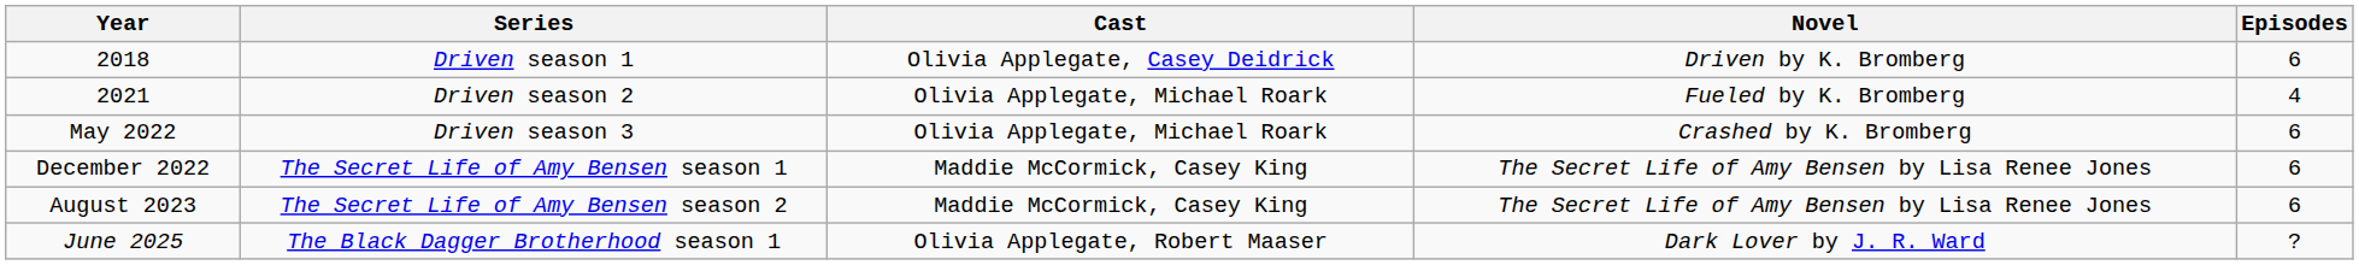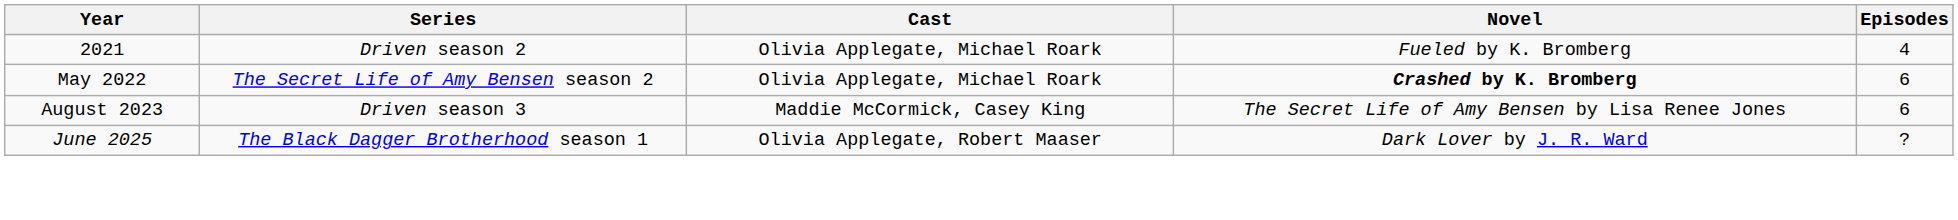 <table class="wikitable sortable" style="text-align:center;">
 <tr>
 <th width="10%">Year</th>
 <th width="25%">Series</th>
 <th width="25%">Cast</th>
 <th width="35%">Novel</th>
 <th width="5%">Episodes</th>
-</tr>
-<tr>
-<td>2018</td>
-<td><em><a href='#'>Driven</a></em> season 1</td>
-<td>Olivia Applegate, <a href='#'>Casey Deidrick</a></td>
-<td><em>Driven</em> by K. Bromberg</td>
-<td>6</td>
 </tr>
 <tr>
 <td>2021</td>
 <td><em>Driven</em> season 2</td>
 <td>Olivia Applegate, Michael Roark</td>
 <td><em>Fueled</em> by K. Bromberg</td>
 <td>4</td>
 </tr>
 <tr>
 <td>May 2022</td>
-<td><em>Driven</em> season 3</td>
+<td><em><a href='#'>The Secret Life of Amy Bensen</a></em> season 2</td>
 <td>Olivia Applegate, Michael Roark</td>
-<td><em>Crashed</em> by K. Bromberg</td>
-<td>6</td>
-</tr>
-<tr>
-<td>December 2022</td>
-<td><em><a href='#'>The Secret Life of Amy Bensen</a></em> season 1</td>
-<td>Maddie McCormick, Casey King</td>
-<td><em>The Secret Life of Amy Bensen</em> by Lisa Renee Jones</td>
+<td><strong><em>Crashed</em> by K. Bromberg</strong></td>
 <td>6</td>
 </tr>
 <tr>
 <td>August 2023</td>
-<td><em><a href='#'>The Secret Life of Amy Bensen</a></em> season 2</td>
+<td><em>Driven</em> season 3</td>
 <td>Maddie McCormick, Casey King</td>
 <td><em>The Secret Life of Amy Bensen</em> by Lisa Renee Jones</td>
 <td>6</td>
 </tr>
 <tr>
 <td><em>June 2025</em></td>
 <td><em><a href='#'>The Black Dagger Brotherhood</a></em> season 1</td>
 <td>Olivia Applegate, Robert Maaser</td>
 <td><em>  Dark Lover</em> by <a href='#'>J. R. Ward</a></td>
 <td>?</td>
 </tr>
 </table>
